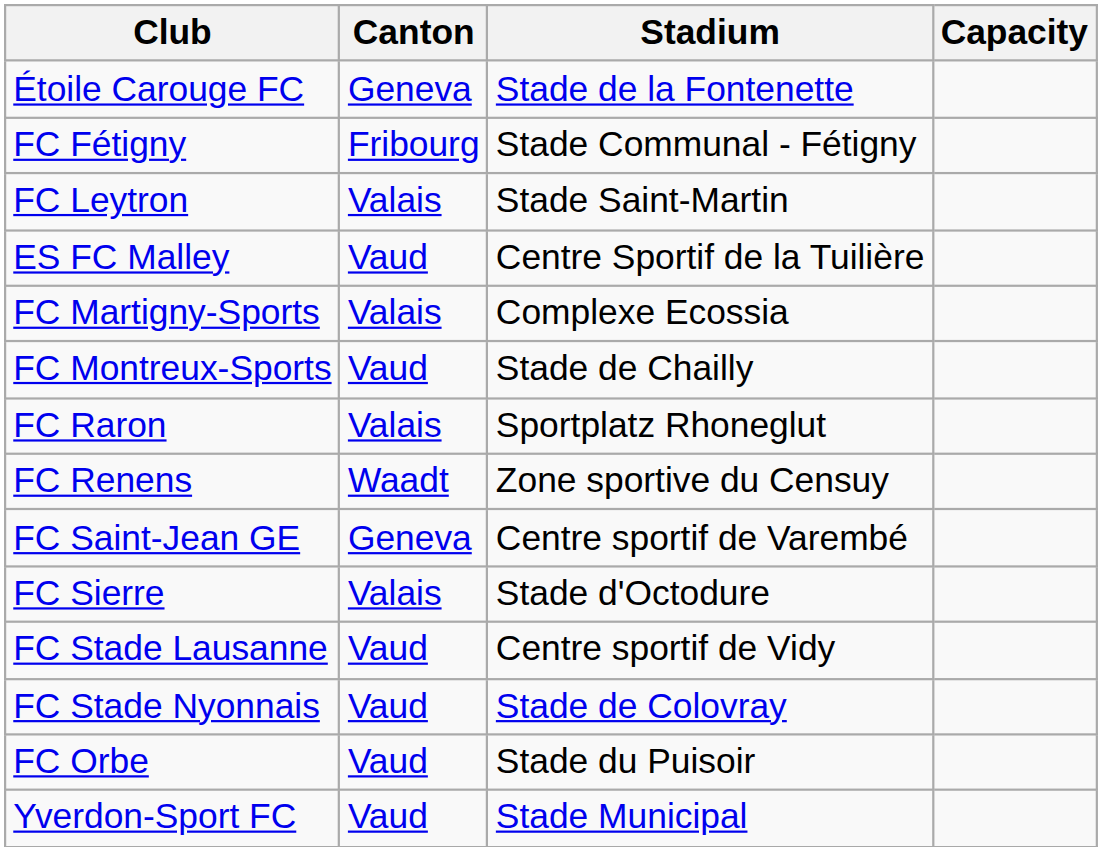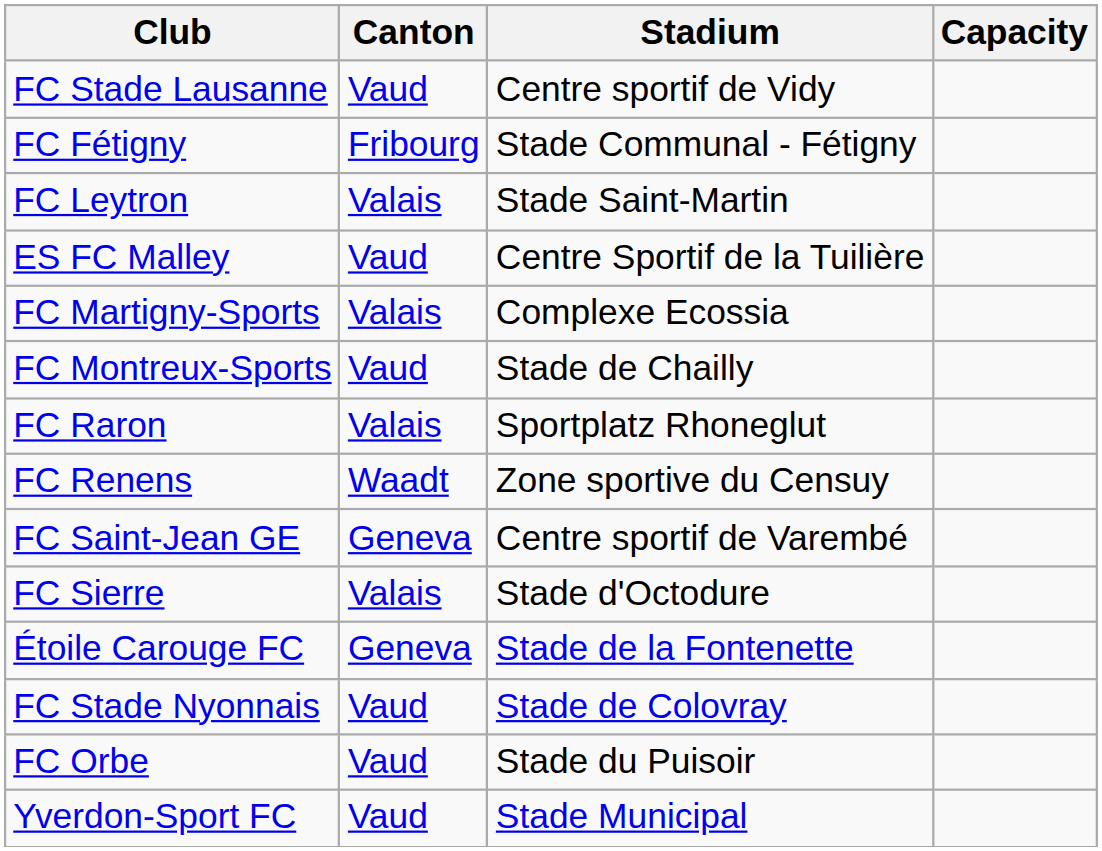 <table class="wikitable">
 <tr>
 <th>Club</th>
 <th>Canton</th>
 <th>Stadium</th>
 <th>Capacity</th>
 </tr>
 <tr>
-<td><a href='#'>Étoile Carouge FC</a></td>
-<td><a href='#'>Geneva</a></td>
-<td><a href='#'>Stade de la Fontenette</a></td>
+<td><a href='#'>FC Stade Lausanne</a></td>
+<td><a href='#'>Vaud</a></td>
+<td>Centre sportif de Vidy</td>
 <td></td>
 </tr>
 <tr>
 <td><a href='#'>FC Fétigny</a></td>
 <td><a href='#'>Fribourg</a></td>
 <td>Stade Communal - Fétigny</td>
 <td></td>
 </tr>
 <tr>
 <td><a href='#'>FC Leytron</a></td>
 <td><a href='#'>Valais</a></td>
 <td>Stade Saint-Martin</td>
 <td></td>
 </tr>
 <tr>
 <td><a href='#'>ES FC Malley</a></td>
 <td><a href='#'>Vaud</a></td>
 <td>Centre Sportif de la Tuilière</td>
 <td></td>
 </tr>
 <tr>
 <td><a href='#'>FC Martigny-Sports</a></td>
 <td><a href='#'>Valais</a></td>
 <td>Complexe Ecossia</td>
 <td></td>
 </tr>
 <tr>
 <td><a href='#'>FC Montreux-Sports</a></td>
 <td><a href='#'>Vaud</a></td>
 <td>Stade de Chailly</td>
 <td></td>
 </tr>
 <tr>
 <td><a href='#'>FC Raron</a></td>
 <td><a href='#'>Valais</a></td>
 <td>Sportplatz Rhoneglut</td>
 <td></td>
 </tr>
 <tr>
 <td><a href='#'>FC Renens</a></td>
 <td><a href='#'>Waadt</a></td>
 <td>Zone sportive du Censuy</td>
 <td></td>
 </tr>
 <tr>
 <td><a href='#'>FC Saint-Jean GE</a></td>
 <td><a href='#'>Geneva</a></td>
 <td>Centre sportif de Varembé</td>
 <td></td>
 </tr>
 <tr>
 <td><a href='#'>FC Sierre</a></td>
 <td><a href='#'>Valais</a></td>
 <td>Stade d'Octodure</td>
 <td></td>
 </tr>
 <tr>
-<td><a href='#'>FC Stade Lausanne</a></td>
-<td><a href='#'>Vaud</a></td>
-<td>Centre sportif de Vidy</td>
+<td><a href='#'>Étoile Carouge FC</a></td>
+<td><a href='#'>Geneva</a></td>
+<td><a href='#'>Stade de la Fontenette</a></td>
 <td></td>
 </tr>
 <tr>
 <td><a href='#'>FC Stade Nyonnais</a></td>
 <td><a href='#'>Vaud</a></td>
 <td><a href='#'>Stade de Colovray</a></td>
 <td></td>
 </tr>
 <tr>
 <td><a href='#'>FC Orbe</a></td>
 <td><a href='#'>Vaud</a></td>
 <td>Stade du Puisoir</td>
 <td></td>
 </tr>
 <tr>
 <td><a href='#'>Yverdon-Sport FC</a></td>
 <td><a href='#'>Vaud</a></td>
 <td><a href='#'>Stade Municipal</a></td>
 <td></td>
 </tr>
 <tr>
 </tr>
 </table>
